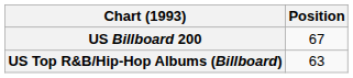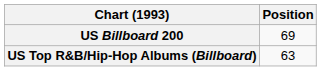 <table class="wikitable plainrowheaders" style="text-align:center">
 <tr>
 <th scope="col">Chart (1993)</th>
 <th scope="col">Position</th>
 </tr>
 <tr>
 <th scope="row">US <em>Billboard</em> 200</th>
-<td>67</td>
+<td>69</td>
 </tr>
 <tr>
 <th scope="row">US Top R&B/Hip-Hop Albums (<em>Billboard</em>)</th>
 <td>63</td>
 </tr>
 </table>
